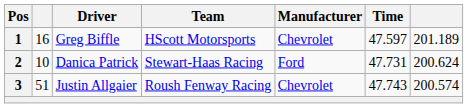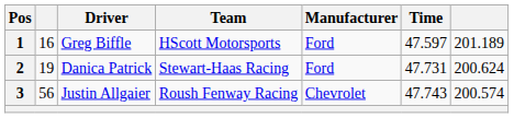 <table class="wikitable" style="font-size:95%">
 <tr>
 <th>Pos</th>
 <th></th>
 <th>Driver</th>
 <th>Team</th>
 <th>Manufacturer</th>
 <th>Time</th>
 <th></th>
 </tr>
 <tr>
 <th>1</th>
 <td>16</td>
 <td><a href='#'>Greg Biffle</a></td>
 <td><a href='#'>HScott Motorsports</a></td>
-<td><a href='#'>Chevrolet</a></td>
+<td><a href='#'>Ford</a></td>
 <td>47.597</td>
 <td>201.189</td>
 </tr>
 <tr>
 <th>2</th>
-<td>10</td>
+<td>19</td>
 <td><a href='#'>Danica Patrick</a></td>
 <td><a href='#'>Stewart-Haas Racing</a></td>
 <td><a href='#'>Ford</a></td>
 <td>47.731</td>
 <td>200.624</td>
 </tr>
 <tr>
 <th>3</th>
-<td>51</td>
+<td>56</td>
 <td><a href='#'>Justin Allgaier</a></td>
 <td><a href='#'>Roush Fenway Racing</a></td>
 <td><a href='#'>Chevrolet</a></td>
 <td>47.743</td>
 <td>200.574</td>
 </tr>
 <tr>
 <th colspan="7"></th>
 </tr>
 </table>
